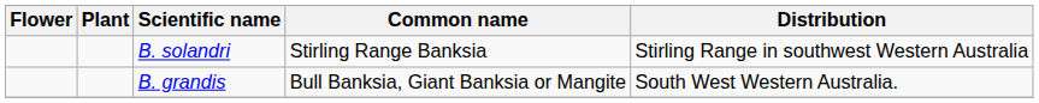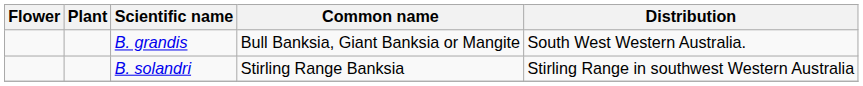 <table class="wikitable">
 <tr>
 <th>Flower</th>
 <th>Plant</th>
 <th>Scientific name</th>
 <th>Common name</th>
 <th>Distribution</th>
 </tr>
 <tr>
 <td></td>
 <td></td>
+<td><em><a href='#'>B. grandis</a></em></td>
+<td>Bull Banksia, Giant Banksia or Mangite</td>
+<td>South West Western Australia.</td>
+</tr>
+<tr>
+<td></td>
+<td></td>
 <td><em><a href='#'>B. solandri</a></em></td>
 <td>Stirling Range Banksia</td>
 <td>Stirling Range in southwest Western Australia</td>
 </tr>
 <tr>
-<td></td>
-<td></td>
-<td><em><a href='#'>B. grandis</a></em></td>
-<td>Bull Banksia, Giant Banksia or Mangite</td>
-<td>South West Western Australia.</td>
-</tr>
-<tr>
 </tr>
 </table>
